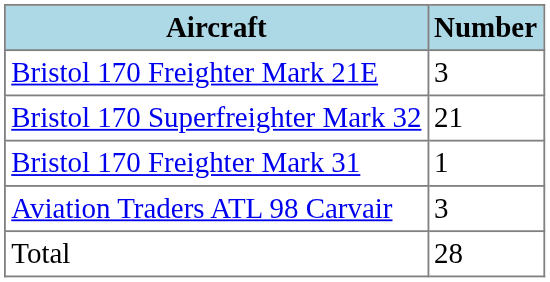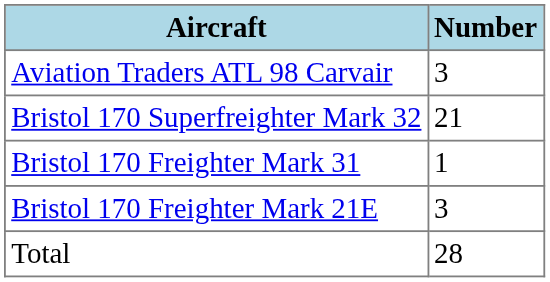 <table class="toccolours" border="1" cellpadding="3" style="border-collapse:collapse">
 <tr bgcolor=lightblue>
 <th>Aircraft</th>
 <th>Number</th>
 </tr>
 <tr>
-<td><a href='#'>Bristol 170 Freighter Mark 21E</a></td>
+<td><a href='#'>Aviation Traders ATL 98 Carvair</a></td>
 <td>3</td>
 </tr>
 <tr>
 <td><a href='#'>Bristol 170 Superfreighter Mark 32</a></td>
 <td>21</td>
 </tr>
 <tr>
 <td><a href='#'>Bristol 170 Freighter Mark 31</a></td>
 <td>1</td>
 </tr>
 <tr>
-<td><a href='#'>Aviation Traders ATL 98 Carvair</a></td>
+<td><a href='#'>Bristol 170 Freighter Mark 21E</a></td>
 <td>3</td>
 </tr>
 <tr>
 <td>Total</td>
 <td>28</td>
 </tr>
 </table>
